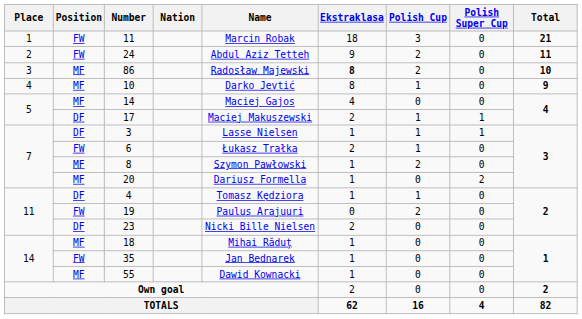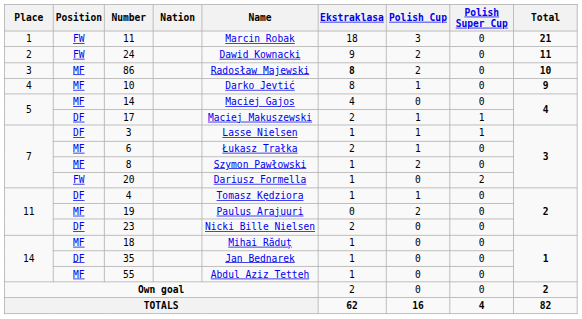 <table class="wikitable" style="font-size: 100%; text-align: center;">
 <tr>
 <th width=60>Place</th>
 <th width=60>Position</th>
 <th width=60>Number</th>
 <th width=60>Nation</th>
 <th width=150>Name</th>
 <th width=80><a href='#'>Ekstraklasa</a></th>
 <th width=80><a href='#'>Polish Cup</a></th>
 <th width=80><a href='#'>Polish Super Cup</a></th>
 <th width=80>Total</th>
 </tr>
 <tr>
 <td rowspan="1">1</td>
 <td><a href='#'>FW</a></td>
 <td>11</td>
 <td></td>
 <td><a href='#'>Marcin Robak</a></td>
 <td>18</td>
 <td>3</td>
 <td>0</td>
 <td><strong>21</strong></td>
 </tr>
 <tr>
 <td rowspan="1">2</td>
 <td><a href='#'>FW</a></td>
 <td>24</td>
 <td></td>
-<td><a href='#'>Abdul Aziz Tetteh</a></td>
+<td><a href='#'>Dawid Kownacki</a></td>
 <td>9</td>
 <td>2</td>
 <td>0</td>
 <td><strong>11</strong></td>
 </tr>
 <tr>
 <td rowspan="1">3</td>
 <td><a href='#'>MF</a></td>
 <td>86</td>
 <td></td>
 <td><a href='#'>Radosław Majewski</a></td>
 <td><strong>8</strong></td>
 <td>2</td>
 <td>0</td>
 <td rowspan="1"><strong>10</strong></td>
 </tr>
 <tr>
 <td rowspan="1">4</td>
 <td><a href='#'>MF</a></td>
 <td>10</td>
 <td></td>
 <td><a href='#'>Darko Jevtić</a></td>
 <td>8</td>
 <td>1</td>
 <td>0</td>
 <td rowspan="1"><strong>9</strong></td>
 </tr>
 <tr>
 <td rowspan="2">5</td>
 <td><a href='#'>MF</a></td>
 <td>14</td>
 <td></td>
 <td><a href='#'>Maciej Gajos</a></td>
 <td>4</td>
 <td>0</td>
 <td>0</td>
 <td rowspan="2"><strong>4</strong></td>
 </tr>
 <tr>
 <td><a href='#'>DF</a></td>
 <td>17</td>
 <td></td>
 <td><a href='#'>Maciej Makuszewski</a></td>
 <td>2</td>
 <td>1</td>
 <td>1</td>
 </tr>
 <tr>
 <td rowspan="4">7</td>
 <td><a href='#'>DF</a></td>
 <td>3</td>
 <td></td>
 <td><a href='#'>Lasse Nielsen</a></td>
 <td>1</td>
 <td>1</td>
 <td>1</td>
 <td rowspan="4"><strong>3</strong></td>
 </tr>
 <tr>
-<td><a href='#'>FW</a></td>
+<td><a href='#'>MF</a></td>
 <td>6</td>
 <td></td>
 <td><a href='#'>Łukasz Trałka</a></td>
 <td>2</td>
 <td>1</td>
 <td>0</td>
 </tr>
 <tr>
 <td><a href='#'>MF</a></td>
 <td>8</td>
 <td></td>
 <td><a href='#'>Szymon Pawłowski</a></td>
 <td>1</td>
 <td>2</td>
 <td>0</td>
 </tr>
 <tr>
-<td><a href='#'>MF</a></td>
+<td><a href='#'>FW</a></td>
 <td>20</td>
 <td></td>
 <td><a href='#'>Dariusz Formella</a></td>
 <td>1</td>
 <td>0</td>
 <td>2</td>
 </tr>
 <tr>
 <td rowspan="3">11</td>
 <td><a href='#'>DF</a></td>
 <td>4</td>
 <td></td>
 <td><a href='#'>Tomasz Kędziora</a></td>
 <td>1</td>
 <td>1</td>
 <td>0</td>
 <td rowspan="3"><strong>2</strong></td>
 </tr>
 <tr>
-<td><a href='#'>FW</a></td>
+<td><a href='#'>MF</a></td>
 <td>19</td>
 <td></td>
 <td><a href='#'>Paulus Arajuuri</a></td>
 <td>0</td>
 <td>2</td>
 <td>0</td>
 </tr>
 <tr>
 <td><a href='#'>DF</a></td>
 <td>23</td>
 <td></td>
 <td><a href='#'>Nicki Bille Nielsen</a></td>
 <td>2</td>
 <td>0</td>
 <td>0</td>
 </tr>
 <tr>
 <td rowspan="3">14</td>
 <td><a href='#'>MF</a></td>
 <td>18</td>
 <td></td>
 <td><a href='#'>Mihai Răduț</a></td>
 <td>1</td>
 <td>0</td>
 <td>0</td>
 <td rowspan="3"><strong>1</strong></td>
 </tr>
 <tr>
-<td><a href='#'>FW</a></td>
+<td><a href='#'>DF</a></td>
 <td>35</td>
 <td></td>
 <td><a href='#'>Jan Bednarek</a></td>
 <td>1</td>
 <td>0</td>
 <td>0</td>
 </tr>
 <tr>
 <td><a href='#'>MF</a></td>
 <td>55</td>
 <td></td>
-<td><a href='#'>Dawid Kownacki</a></td>
+<td><a href='#'>Abdul Aziz Tetteh</a></td>
 <td>1</td>
 <td>0</td>
 <td>0</td>
 </tr>
 <tr>
 <td colspan="5"><strong>Own goal</strong></td>
 <td>2</td>
 <td>0</td>
 <td>0</td>
 <td><strong>2</strong></td>
 </tr>
 <tr>
 <th colspan="5">TOTALS</th>
 <td><strong>62</strong></td>
 <td><strong>16</strong></td>
 <td><strong>4</strong></td>
 <td><strong>82</strong></td>
 </tr>
 </table>
